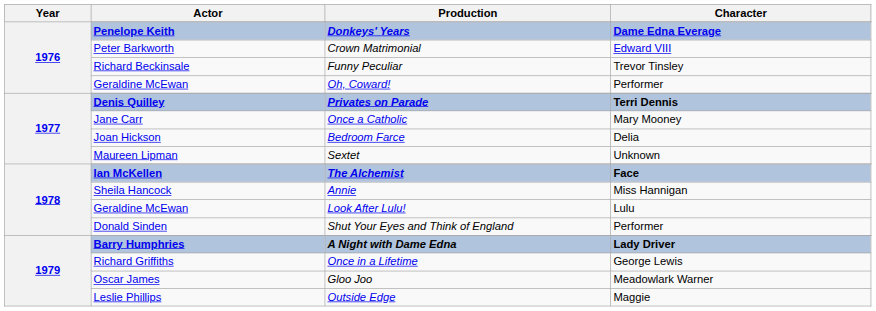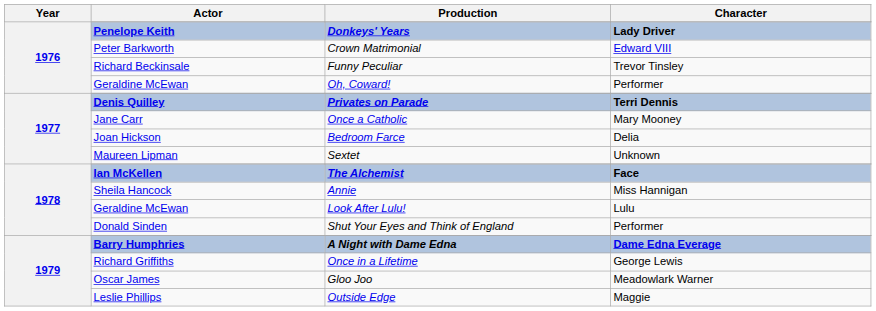 <table class="wikitable" style="width:98%;">
 <tr style="background:#bebebe;">
 <th style="width:10%;">Year</th>
 <th style="width:27%;">Actor</th>
 <th style="width:33%;">Production</th>
 <th style="width:30%;">Character</th>
 </tr>
 <tr>
 <th rowspan="5" align="center"><a href='#'>1976</a></th>
 </tr>
 <tr style="background:#B0C4DE">
 <td><strong><a href='#'>Penelope Keith</a></strong></td>
 <td><strong><em><a href='#'>Donkeys' Years</a></em></strong></td>
-<td><strong><a href='#'>Dame Edna Everage</a></strong></td>
+<td><strong>Lady Driver</strong></td>
 </tr>
 <tr>
 <td><a href='#'>Peter Barkworth</a></td>
 <td><em>Crown Matrimonial</em></td>
 <td><a href='#'>Edward VIII</a></td>
 </tr>
 <tr>
 <td><a href='#'>Richard Beckinsale</a></td>
 <td><em>Funny Peculiar</em></td>
 <td>Trevor Tinsley</td>
 </tr>
 <tr>
 <td><a href='#'>Geraldine McEwan</a></td>
 <td><em><a href='#'>Oh, Coward!</a></em></td>
 <td>Performer</td>
 </tr>
 <tr>
 <th rowspan="5" align="center"><a href='#'>1977</a></th>
 </tr>
 <tr style="background:#B0C4DE">
 <td><strong><a href='#'>Denis Quilley</a></strong></td>
 <td><strong><em><a href='#'>Privates on Parade</a></em></strong></td>
 <td><strong>Terri Dennis</strong></td>
 </tr>
 <tr>
 <td><a href='#'>Jane Carr</a></td>
 <td><em><a href='#'>Once a Catholic</a></em></td>
 <td>Mary Mooney</td>
 </tr>
 <tr>
 <td><a href='#'>Joan Hickson</a></td>
 <td><em><a href='#'>Bedroom Farce</a></em></td>
 <td>Delia</td>
 </tr>
 <tr>
 <td><a href='#'>Maureen Lipman</a></td>
 <td><em>Sextet</em></td>
 <td>Unknown</td>
 </tr>
 <tr>
 <th rowspan="5" align="center"><a href='#'>1978</a></th>
 </tr>
 <tr style="background:#B0C4DE">
 <td><strong><a href='#'>Ian McKellen</a></strong></td>
 <td><strong><em><a href='#'>The Alchemist</a></em></strong></td>
 <td><strong>Face</strong></td>
 </tr>
 <tr>
 <td><a href='#'>Sheila Hancock</a></td>
 <td><em><a href='#'>Annie</a></em></td>
 <td>Miss Hannigan</td>
 </tr>
 <tr>
 <td><a href='#'>Geraldine McEwan</a></td>
 <td><em><a href='#'>Look After Lulu!</a></em></td>
 <td>Lulu</td>
 </tr>
 <tr>
 <td><a href='#'>Donald Sinden</a></td>
 <td><em>Shut Your Eyes and Think of England</em></td>
 <td>Performer</td>
 </tr>
 <tr>
 <th rowspan="5" align="center"><a href='#'>1979</a></th>
 </tr>
 <tr style="background:#B0C4DE">
 <td><strong><a href='#'>Barry Humphries</a></strong></td>
 <td><strong><em>A Night with Dame Edna</em></strong></td>
-<td><strong>Lady Driver</strong></td>
+<td><strong><a href='#'>Dame Edna Everage</a></strong></td>
 </tr>
 <tr>
 <td><a href='#'>Richard Griffiths</a></td>
 <td><em><a href='#'>Once in a Lifetime</a></em></td>
 <td>George Lewis</td>
 </tr>
 <tr>
 <td><a href='#'>Oscar James</a></td>
 <td><em>Gloo Joo</em></td>
 <td>Meadowlark Warner</td>
 </tr>
 <tr>
 <td><a href='#'>Leslie Phillips</a></td>
 <td><em><a href='#'>Outside Edge</a></em></td>
 <td>Maggie</td>
 </tr>
 </table>
